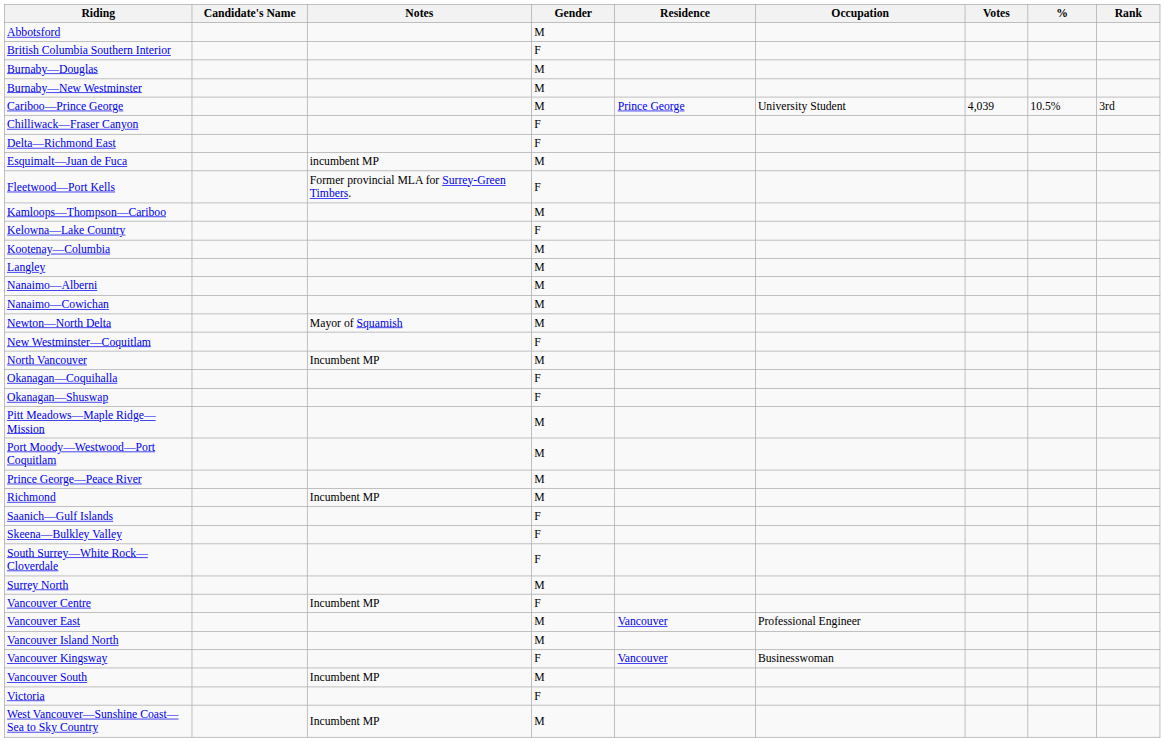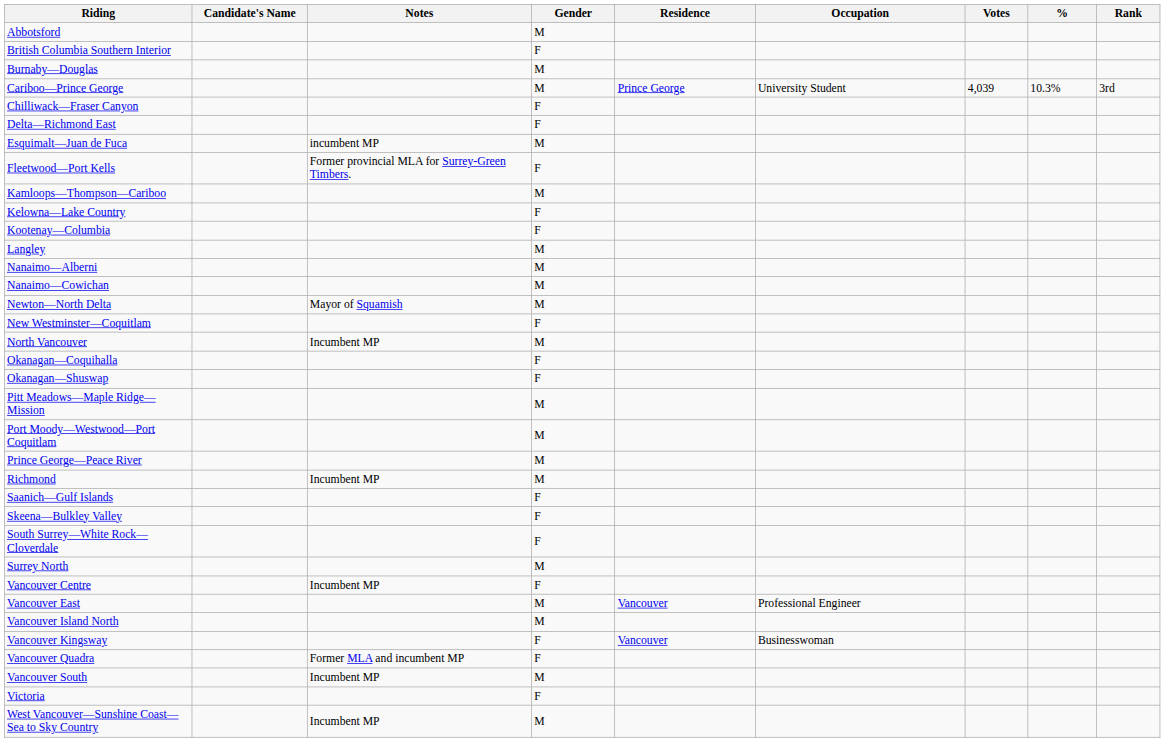 <table class="wikitable sortable" width="100%">
 <tr>
 <th width="250">Riding<br></th>
 <th width="150">Candidate's Name</th>
 <th width="300">Notes</th>
 <th>Gender</th>
 <th>Residence</th>
 <th>Occupation</th>
 <th>Votes</th>
 <th>%</th>
 <th>Rank</th>
 </tr>
 <tr>
 <td><a href='#'>Abbotsford</a></td>
 <td></td>
 <td></td>
 <td>M</td>
 <td></td>
 <td></td>
 <td></td>
 <td></td>
 <td></td>
 </tr>
 <tr>
 <td><a href='#'>British Columbia Southern Interior</a></td>
 <td></td>
 <td></td>
 <td>F</td>
 <td></td>
 <td></td>
 <td></td>
 <td></td>
 <td></td>
 </tr>
 <tr>
 <td><a href='#'>Burnaby—Douglas</a></td>
 <td></td>
 <td></td>
 <td>M</td>
 <td></td>
 <td></td>
 <td></td>
 <td></td>
 <td></td>
 </tr>
 <tr>
-<td><a href='#'>Burnaby—New Westminster</a></td>
-<td></td>
-<td></td>
-<td>M</td>
-<td></td>
-<td></td>
-<td></td>
-<td></td>
-<td></td>
-</tr>
-<tr>
 <td><a href='#'>Cariboo—Prince George</a></td>
 <td></td>
 <td></td>
 <td>M</td>
 <td><a href='#'>Prince George</a></td>
 <td>University Student</td>
 <td>4,039</td>
-<td>10.5%</td>
+<td>10.3%</td>
 <td>3rd</td>
 </tr>
 <tr>
 <td><a href='#'>Chilliwack—Fraser Canyon</a></td>
 <td></td>
 <td></td>
 <td>F</td>
 <td></td>
 <td></td>
 <td></td>
 <td></td>
 <td></td>
 </tr>
 <tr>
 <td><a href='#'>Delta—Richmond East</a></td>
 <td></td>
 <td></td>
 <td>F</td>
 <td></td>
 <td></td>
 <td></td>
 <td></td>
 <td></td>
 </tr>
 <tr>
 <td><a href='#'>Esquimalt—Juan de Fuca</a></td>
 <td></td>
 <td>incumbent MP</td>
 <td>M</td>
 <td></td>
 <td></td>
 <td></td>
 <td></td>
 <td></td>
 </tr>
 <tr>
 <td><a href='#'>Fleetwood—Port Kells</a></td>
 <td></td>
 <td>Former provincial MLA for <a href='#'>Surrey-Green Timbers</a>.</td>
 <td>F</td>
 <td></td>
 <td></td>
 <td></td>
 <td></td>
 <td></td>
 </tr>
 <tr>
 <td><a href='#'>Kamloops—Thompson—Cariboo</a></td>
 <td></td>
 <td></td>
 <td>M</td>
 <td></td>
 <td></td>
 <td></td>
 <td></td>
 <td></td>
 </tr>
 <tr>
 <td><a href='#'>Kelowna—Lake Country</a></td>
 <td></td>
 <td></td>
 <td>F</td>
 <td></td>
 <td></td>
 <td></td>
 <td></td>
 <td></td>
 </tr>
 <tr>
 <td><a href='#'>Kootenay—Columbia</a></td>
 <td></td>
 <td></td>
-<td>M</td>
+<td>F</td>
 <td></td>
 <td></td>
 <td></td>
 <td></td>
 <td></td>
 </tr>
 <tr>
 <td><a href='#'>Langley</a></td>
 <td></td>
 <td></td>
 <td>M</td>
 <td></td>
 <td></td>
 <td></td>
 <td></td>
 <td></td>
 </tr>
 <tr>
 <td><a href='#'>Nanaimo—Alberni</a></td>
 <td></td>
 <td></td>
 <td>M</td>
 <td></td>
 <td></td>
 <td></td>
 <td></td>
 <td></td>
 </tr>
 <tr>
 <td><a href='#'>Nanaimo—Cowichan</a></td>
 <td></td>
 <td></td>
 <td>M</td>
 <td></td>
 <td></td>
 <td></td>
 <td></td>
 <td></td>
 </tr>
 <tr>
 <td><a href='#'>Newton—North Delta</a></td>
 <td></td>
 <td>Mayor of <a href='#'>Squamish</a></td>
 <td>M</td>
 <td></td>
 <td></td>
 <td></td>
 <td></td>
 <td></td>
 </tr>
 <tr>
 <td><a href='#'>New Westminster—Coquitlam</a></td>
 <td></td>
 <td></td>
 <td>F</td>
 <td></td>
 <td></td>
 <td></td>
 <td></td>
 <td></td>
 </tr>
 <tr>
 <td><a href='#'>North Vancouver</a></td>
 <td></td>
 <td>Incumbent MP</td>
 <td>M</td>
 <td></td>
 <td></td>
 <td></td>
 <td></td>
 <td></td>
 </tr>
 <tr>
 <td><a href='#'>Okanagan—Coquihalla</a></td>
 <td></td>
 <td></td>
 <td>F</td>
 <td></td>
 <td></td>
 <td></td>
 <td></td>
 <td></td>
 </tr>
 <tr>
 <td><a href='#'>Okanagan—Shuswap</a></td>
 <td></td>
 <td></td>
 <td>F</td>
 <td></td>
 <td></td>
 <td></td>
 <td></td>
 <td></td>
 </tr>
 <tr>
 <td><a href='#'>Pitt Meadows—Maple Ridge—Mission</a></td>
 <td></td>
 <td></td>
 <td>M</td>
 <td></td>
 <td></td>
 <td></td>
 <td></td>
 <td></td>
 </tr>
 <tr>
 <td><a href='#'>Port Moody—Westwood—Port Coquitlam</a></td>
 <td></td>
 <td></td>
 <td>M</td>
 <td></td>
 <td></td>
 <td></td>
 <td></td>
 <td></td>
 </tr>
 <tr>
 <td><a href='#'>Prince George—Peace River</a></td>
 <td></td>
 <td></td>
 <td>M</td>
 <td></td>
 <td></td>
 <td></td>
 <td></td>
 <td></td>
 </tr>
 <tr>
 <td><a href='#'>Richmond</a></td>
 <td></td>
 <td>Incumbent MP</td>
 <td>M</td>
 <td></td>
 <td></td>
 <td></td>
 <td></td>
 <td></td>
 </tr>
 <tr>
 <td><a href='#'>Saanich—Gulf Islands</a></td>
 <td></td>
 <td></td>
 <td>F</td>
 <td></td>
 <td></td>
 <td></td>
 <td></td>
 <td></td>
 </tr>
 <tr>
 <td><a href='#'>Skeena—Bulkley Valley</a></td>
 <td></td>
 <td></td>
 <td>F</td>
 <td></td>
 <td></td>
 <td></td>
 <td></td>
 <td></td>
 </tr>
 <tr>
 <td><a href='#'>South Surrey—White Rock—Cloverdale</a></td>
 <td></td>
 <td></td>
 <td>F</td>
 <td></td>
 <td></td>
 <td></td>
 <td></td>
 <td></td>
 </tr>
 <tr>
 <td><a href='#'>Surrey North</a></td>
 <td></td>
 <td></td>
 <td>M</td>
 <td></td>
 <td></td>
 <td></td>
 <td></td>
 <td></td>
 </tr>
 <tr>
 <td><a href='#'>Vancouver Centre</a></td>
 <td></td>
 <td>Incumbent MP</td>
 <td>F</td>
 <td></td>
 <td></td>
 <td></td>
 <td></td>
 <td></td>
 </tr>
 <tr>
 <td><a href='#'>Vancouver East</a></td>
 <td></td>
 <td></td>
 <td>M</td>
 <td><a href='#'>Vancouver</a></td>
 <td>Professional Engineer</td>
 <td></td>
 <td></td>
 <td></td>
 </tr>
 <tr>
 <td><a href='#'>Vancouver Island North</a></td>
 <td></td>
 <td></td>
 <td>M</td>
 <td></td>
 <td></td>
 <td></td>
 <td></td>
 <td></td>
 </tr>
 <tr>
 <td><a href='#'>Vancouver Kingsway</a></td>
 <td></td>
 <td></td>
 <td>F</td>
 <td><a href='#'>Vancouver</a></td>
 <td>Businesswoman</td>
 <td></td>
 <td></td>
 <td></td>
 </tr>
 <tr>
+<td><a href='#'>Vancouver Quadra</a></td>
+<td></td>
+<td>Former <a href='#'>MLA</a> and incumbent MP</td>
+<td>F</td>
+<td></td>
+<td></td>
+<td></td>
+<td></td>
+<td></td>
+</tr>
+<tr>
 <td><a href='#'>Vancouver South</a></td>
 <td></td>
 <td>Incumbent MP</td>
 <td>M</td>
 <td></td>
 <td></td>
 <td></td>
 <td></td>
 <td></td>
 </tr>
 <tr>
 <td><a href='#'>Victoria</a></td>
 <td></td>
 <td></td>
 <td>F</td>
 <td></td>
 <td></td>
 <td></td>
 <td></td>
 <td></td>
 </tr>
 <tr>
 <td><a href='#'>West Vancouver—Sunshine Coast—Sea to Sky Country</a></td>
 <td></td>
 <td>Incumbent MP</td>
 <td>M</td>
 <td></td>
 <td></td>
 <td></td>
 <td></td>
 <td></td>
 </tr>
 </table>
